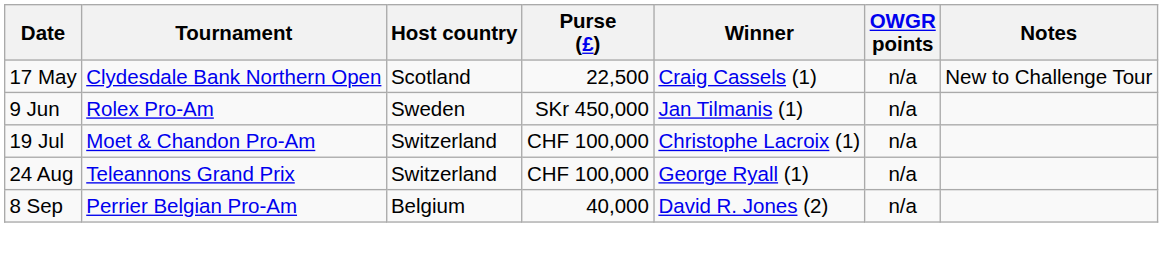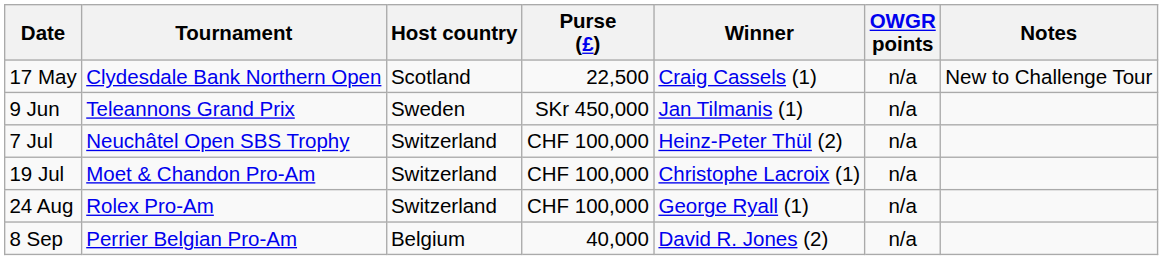 <table class="wikitable" style="font-size:95%">
 <tr>
 <th>Date</th>
 <th>Tournament</th>
 <th>Host country</th>
 <th>Purse<br>(<a href='#'>£</a>)</th>
 <th>Winner</th>
 <th><a href='#'>OWGR</a><br>points</th>
 <th>Notes</th>
 </tr>
 <tr>
 <td>17 May</td>
 <td><a href='#'>Clydesdale Bank Northern Open</a></td>
 <td>Scotland</td>
 <td align=right>22,500</td>
 <td> <a href='#'>Craig Cassels</a> (1)</td>
 <td align=center>n/a</td>
 <td>New to Challenge Tour</td>
 </tr>
 <tr>
 <td>9 Jun</td>
-<td><a href='#'>Rolex Pro-Am</a></td>
+<td><a href='#'>Teleannons Grand Prix</a></td>
 <td>Sweden</td>
 <td align=right>SKr 450,000</td>
 <td> <a href='#'>Jan Tilmanis</a> (1)</td>
+<td align=center>n/a</td>
+<td></td>
+</tr>
+<tr>
+<td>7 Jul</td>
+<td><a href='#'>Neuchâtel Open SBS Trophy</a></td>
+<td>Switzerland</td>
+<td align=right>CHF 100,000</td>
+<td> <a href='#'>Heinz-Peter Thül</a> (2)</td>
 <td align=center>n/a</td>
 <td></td>
 </tr>
 <tr>
 <td>19 Jul</td>
 <td><a href='#'>Moet & Chandon Pro-Am</a></td>
 <td>Switzerland</td>
 <td align=right>CHF 100,000</td>
 <td> <a href='#'>Christophe Lacroix</a> (1)</td>
 <td align=center>n/a</td>
 <td></td>
 </tr>
 <tr>
 <td>24 Aug</td>
-<td><a href='#'>Teleannons Grand Prix</a></td>
+<td><a href='#'>Rolex Pro-Am</a></td>
 <td>Switzerland</td>
 <td align=right>CHF 100,000</td>
 <td> <a href='#'>George Ryall</a> (1)</td>
 <td align=center>n/a</td>
 <td></td>
 </tr>
 <tr>
 <td>8 Sep</td>
 <td><a href='#'>Perrier Belgian Pro-Am</a></td>
 <td>Belgium</td>
 <td align=right>40,000</td>
 <td> <a href='#'>David R. Jones</a> (2)</td>
 <td align=center>n/a</td>
 <td></td>
 </tr>
 </table>
